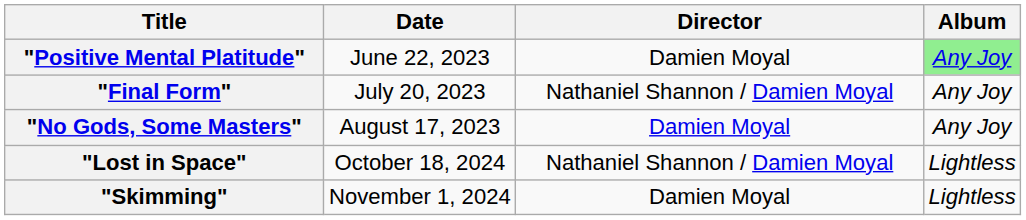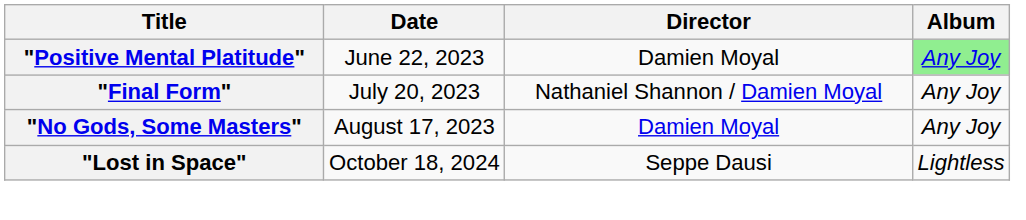 <table class="wikitable plainrowheaders" style="text-align:center;">
 <tr>
 <th scope="col" style="width:14em;">Title</th>
 <th scope="col">Date</th>
 <th scope="col" style="width:18em;">Director</th>
 <th>Album</th>
 </tr>
 <tr>
 <th scope="row">"<a href='#'>Positive Mental Platitude</a>"</th>
 <td>June 22, 2023</td>
 <td>Damien Moyal</td>
 <td style="background: lightgreen;"><em><a href='#'>Any Joy</a></em></td>
 </tr>
 <tr>
 <th scope="row">"<a href='#'>Final Form</a>"</th>
 <td>July 20, 2023</td>
 <td>Nathaniel Shannon / <a href='#'>Damien Moyal</a></td>
 <td><em>Any Joy</em></td>
 </tr>
 <tr>
 <th scope="row">"<a href='#'>No Gods, Some Masters</a>"</th>
 <td>August 17, 2023</td>
 <td><a href='#'>Damien Moyal</a></td>
 <td><em>Any Joy</em></td>
 </tr>
 <tr>
 <th scope="row">"Lost in Space"</th>
 <td>October 18, 2024</td>
-<td>Nathaniel Shannon / <a href='#'>Damien Moyal</a></td>
-<td><em>Lightless</em></td>
-</tr>
-<tr>
-<th scope="row">"Skimming"</th>
-<td>November 1, 2024</td>
-<td>Damien Moyal</td>
+<td>Seppe Dausi</td>
 <td><em>Lightless</em></td>
 </tr>
 </table>
